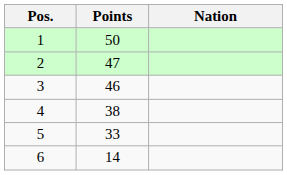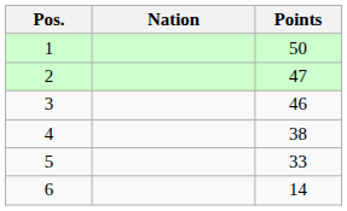 <table class="wikitable gauche" cellspacing="1" style="width:300px;">
 <tr style="background:#efefef; text-align:center;">
 <th style="width:70px;">Pos.</th>
+<th>Nation</th>
 <th style="width:70px;">Points</th>
-<th>Nation</th>
 </tr>
 <tr style="vertical-align:top; text-align:center; background:#ccffcc;">
 <td>1</td>
+<td style="text-align:left;"></td>
 <td>50</td>
-<td style="text-align:left;"></td>
 </tr>
 <tr style="vertical-align:top; text-align:center; background:#ccffcc;">
 <td>2</td>
+<td style="text-align:left;"></td>
 <td>47</td>
-<td style="text-align:left;"></td>
 </tr>
 <tr style="vertical-align:top; text-align:center;">
 <td>3</td>
+<td style="text-align:left;"></td>
 <td>46</td>
-<td style="text-align:left;"></td>
 </tr>
 <tr style="vertical-align:top; text-align:center;">
 <td>4</td>
+<td style="text-align:left;"></td>
 <td>38</td>
-<td style="text-align:left;"></td>
 </tr>
 <tr style="vertical-align:top; text-align:center;">
 <td>5</td>
+<td style="text-align:left;"></td>
 <td>33</td>
-<td style="text-align:left;"></td>
 </tr>
 <tr style="vertical-align:top; text-align:center;">
 <td>6</td>
+<td style="text-align:left;"></td>
 <td>14</td>
-<td style="text-align:left;"></td>
 </tr>
 </table>
